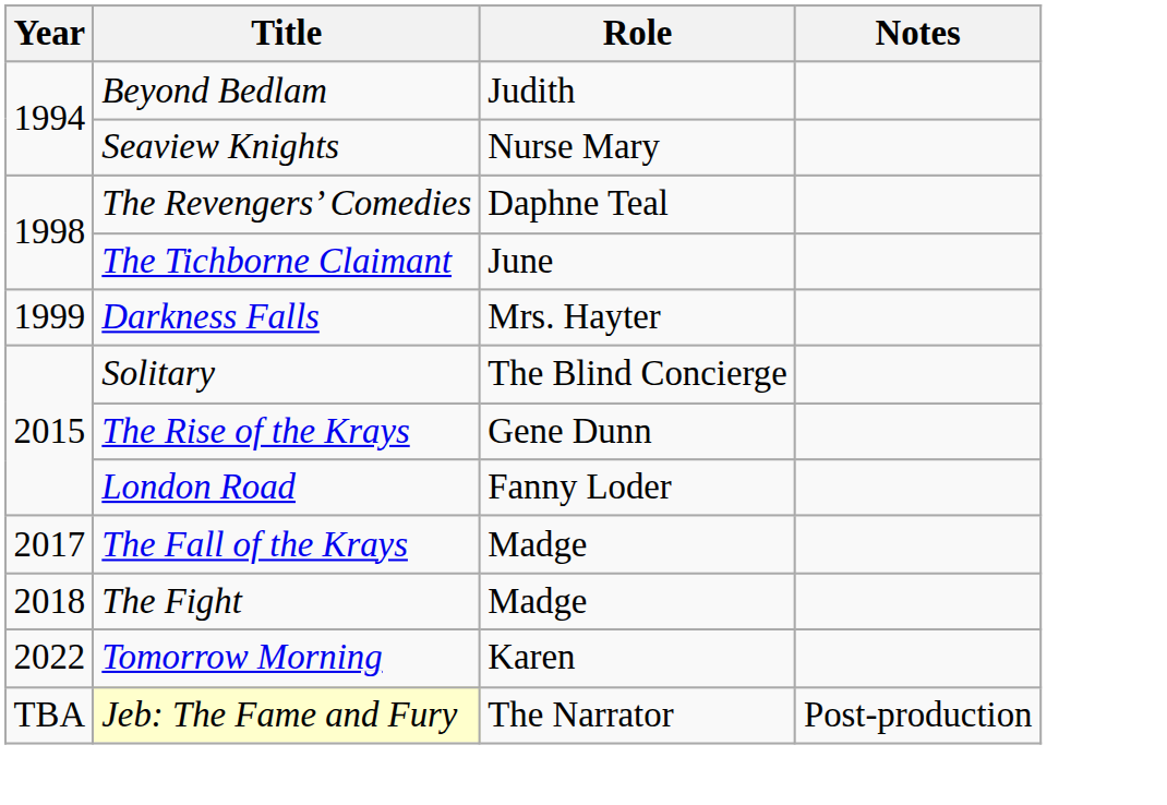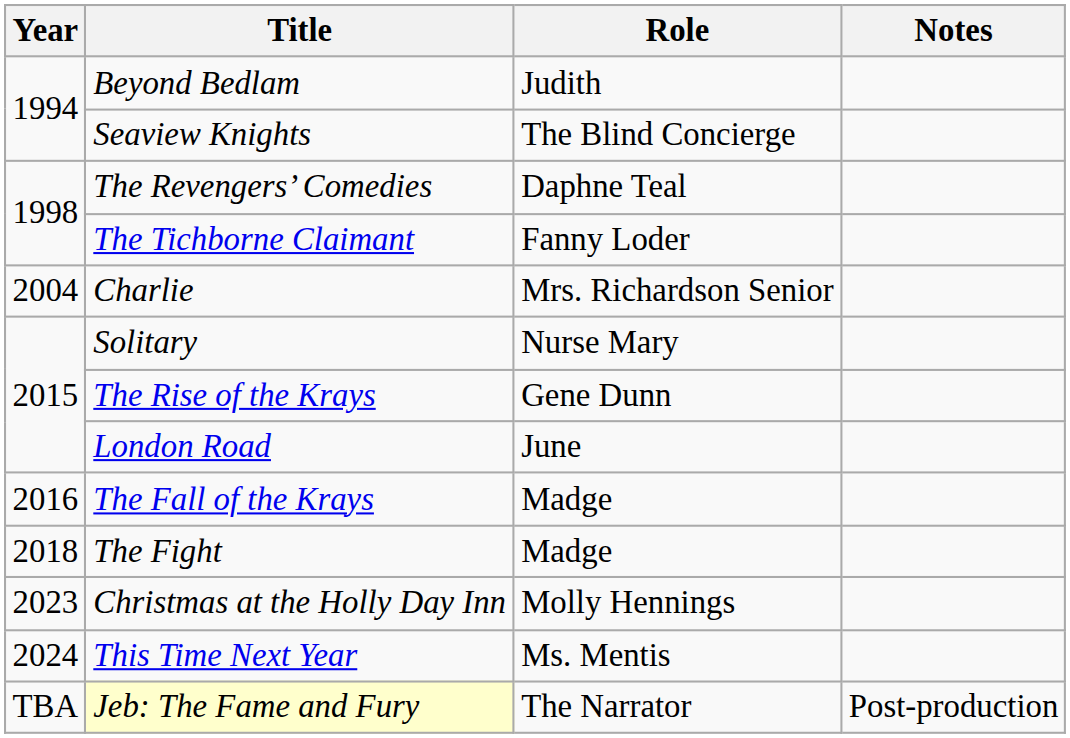 <table class="wikitable sortable">
 <tr>
 <th>Year</th>
 <th>Title</th>
 <th>Role</th>
 <th class="unsortable">Notes</th>
 </tr>
 <tr>
 <td rowspan=2>1994</td>
 <td><em>Beyond Bedlam</em></td>
 <td>Judith</td>
 <td></td>
 </tr>
 <tr>
 <td><em>Seaview Knights</em></td>
-<td>Nurse Mary</td>
+<td>The Blind Concierge</td>
 <td></td>
 </tr>
 <tr>
 <td rowspan=2>1998</td>
 <td><em>The Revengers’ Comedies</em></td>
 <td>Daphne Teal</td>
 <td></td>
 </tr>
 <tr>
 <td><em><a href='#'>The Tichborne Claimant</a></em></td>
-<td>June</td>
+<td>Fanny Loder</td>
 <td></td>
 </tr>
 <tr>
-<td>1999</td>
-<td><em><a href='#'>Darkness Falls</a></em></td>
-<td>Mrs. Hayter</td>
+<td>2004</td>
+<td><em>Charlie</em></td>
+<td>Mrs. Richardson Senior</td>
 <td></td>
 </tr>
 <tr>
 <td rowspan=3>2015</td>
 <td><em>Solitary</em></td>
-<td>The Blind Concierge</td>
+<td>Nurse Mary</td>
 <td></td>
 </tr>
 <tr>
 <td><em><a href='#'>The Rise of the Krays</a></em></td>
 <td>Gene Dunn</td>
 <td></td>
 </tr>
 <tr>
 <td><em><a href='#'>London Road</a></em></td>
-<td>Fanny Loder</td>
+<td>June</td>
 <td></td>
 </tr>
 <tr>
-<td>2017</td>
+<td>2016</td>
 <td><em><a href='#'>The Fall of the Krays</a></em></td>
 <td>Madge</td>
 <td></td>
 </tr>
 <tr>
 <td>2018</td>
 <td><em>The Fight</em></td>
 <td>Madge</td>
 <td></td>
 </tr>
 <tr>
-<td>2022</td>
-<td><em><a href='#'>Tomorrow Morning</a></em></td>
-<td>Karen</td>
+<td>2023</td>
+<td><em>Christmas at the Holly Day Inn</em></td>
+<td>Molly Hennings</td>
+<td></td>
+</tr>
+<tr>
+<td>2024</td>
+<td><em><a href='#'>This Time Next Year</a></em></td>
+<td>Ms. Mentis</td>
 <td></td>
 </tr>
 <tr>
 <td>TBA</td>
 <td style="background:#FFFFCC;"><em>Jeb: The Fame and Fury</em> </td>
 <td>The Narrator</td>
 <td>Post-production</td>
 </tr>
 </table>
